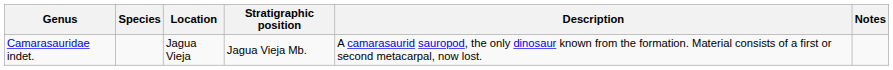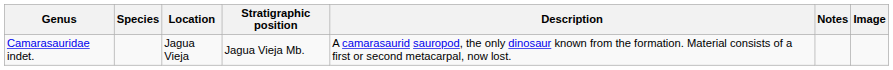 <table class="wikitable" align="center" width="100%">
 <tr>
 <th>Genus</th>
 <th>Species</th>
 <th>Location</th>
 <th>Stratigraphic position</th>
 <th>Description</th>
 <th>Notes</th>
+<th>Image</th>
 </tr>
 <tr>
 <td><a href='#'>Camarasauridae</a> indet.</td>
 <td></td>
 <td>Jagua Vieja</td>
 <td>Jagua Vieja Mb.</td>
 <td>A <a href='#'>camarasaurid</a> <a href='#'>sauropod</a>, the only <a href='#'>dinosaur</a> known from the formation. Material consists of a first or second metacarpal, now lost.</td>
 <td align="center"></td>
+<td></td>
 </tr>
 </table>
